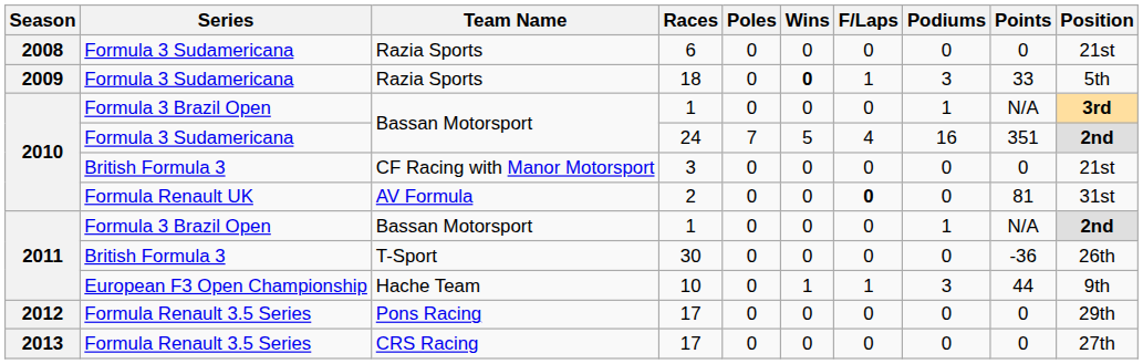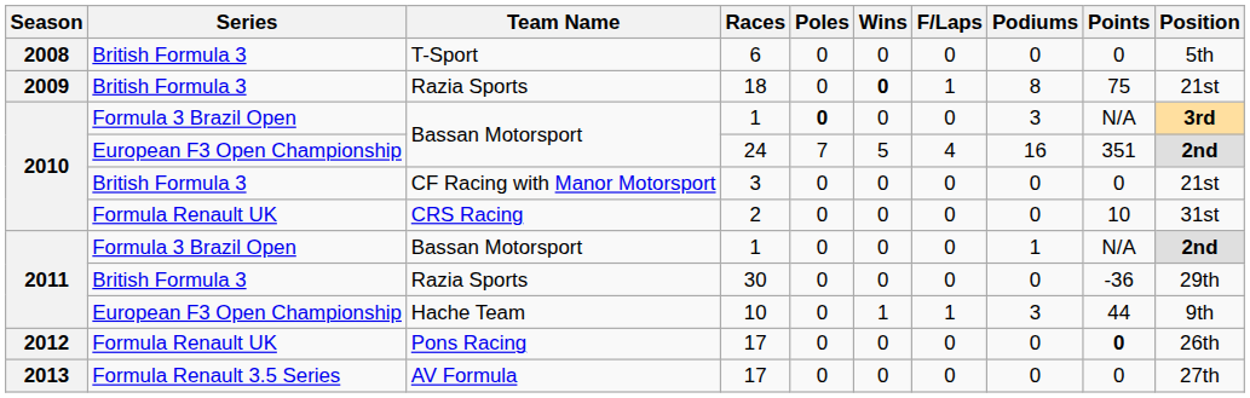 <table class="wikitable" style="font-size: 90%; text-align:center">
 <tr>
 <th>Season</th>
 <th>Series</th>
 <th>Team Name</th>
 <th>Races</th>
 <th>Poles</th>
 <th>Wins</th>
 <th>F/Laps</th>
 <th>Podiums</th>
 <th>Points</th>
 <th>Position</th>
 </tr>
 <tr>
 <th>2008</th>
-<td align=left><a href='#'>Formula 3 Sudamericana</a></td>
-<td align=left>Razia Sports</td>
+<td align=left><a href='#'>British Formula 3</a></td>
+<td align=left>T-Sport</td>
 <td>6</td>
 <td>0</td>
 <td>0</td>
 <td>0</td>
 <td>0</td>
 <td>0</td>
-<td>21st</td>
+<td>5th</td>
 </tr>
 <tr>
 <th>2009</th>
-<td align=left><a href='#'>Formula 3 Sudamericana</a></td>
+<td align=left><a href='#'>British Formula 3</a></td>
 <td align=left>Razia Sports</td>
 <td>18</td>
 <td>0</td>
 <td><strong>0</strong></td>
 <td>1</td>
-<td>3</td>
-<td>33</td>
-<td>5th</td>
+<td>8</td>
+<td>75</td>
+<td>21st</td>
 </tr>
 <tr>
 <th rowspan=4>2010</th>
 <td align=left><a href='#'>Formula 3 Brazil Open</a></td>
 <td align=left rowspan=2>Bassan Motorsport</td>
 <td>1</td>
+<td><strong>0</strong></td>
 <td>0</td>
 <td>0</td>
-<td>0</td>
-<td>1</td>
+<td>3</td>
 <td>N/A</td>
 <td style="background:#FFDF9F;"><strong>3rd</strong></td>
 </tr>
 <tr>
-<td align=left><a href='#'>Formula 3 Sudamericana</a></td>
+<td align=left><a href='#'>European F3 Open Championship</a></td>
 <td>24</td>
 <td>7</td>
 <td>5</td>
 <td>4</td>
 <td>16</td>
 <td>351</td>
 <td style="background:#DFDFDF;"><strong>2nd</strong></td>
 </tr>
 <tr>
 <td align=left><a href='#'>British Formula 3</a></td>
 <td align=left>CF Racing with <a href='#'>Manor Motorsport</a></td>
 <td>3</td>
 <td>0</td>
 <td>0</td>
 <td>0</td>
 <td>0</td>
 <td>0</td>
 <td>21st</td>
 </tr>
 <tr>
 <td align=left><a href='#'>Formula Renault UK</a></td>
-<td align=left><a href='#'>AV Formula</a></td>
+<td align=left><a href='#'>CRS Racing</a></td>
 <td>2</td>
 <td>0</td>
 <td>0</td>
-<td><strong>0</strong></td>
 <td>0</td>
-<td>81</td>
+<td>0</td>
+<td>10</td>
 <td>31st</td>
 </tr>
 <tr>
 <th rowspan=3>2011</th>
 <td align=left><a href='#'>Formula 3 Brazil Open</a></td>
 <td align=left>Bassan Motorsport</td>
 <td>1</td>
 <td>0</td>
 <td>0</td>
 <td>0</td>
 <td>1</td>
 <td>N/A</td>
 <td style="background:#DFDFDF;"><strong>2nd</strong></td>
 </tr>
 <tr>
 <td align=left><a href='#'>British Formula 3</a></td>
-<td align=left>T-Sport</td>
+<td align=left>Razia Sports</td>
 <td>30</td>
 <td>0</td>
 <td>0</td>
 <td>0</td>
 <td>0</td>
 <td>-36</td>
-<td>26th</td>
+<td>29th</td>
 </tr>
 <tr>
 <td align=left><a href='#'>European F3 Open Championship</a></td>
 <td align=left>Hache Team</td>
 <td>10</td>
 <td>0</td>
 <td>1</td>
 <td>1</td>
 <td>3</td>
 <td>44</td>
 <td>9th</td>
 </tr>
 <tr>
 <th>2012</th>
-<td align=left><a href='#'>Formula Renault 3.5 Series</a></td>
+<td align=left><a href='#'>Formula Renault UK</a></td>
 <td align=left><a href='#'>Pons Racing</a></td>
 <td>17</td>
 <td>0</td>
 <td>0</td>
 <td>0</td>
 <td>0</td>
-<td>0</td>
-<td>29th</td>
+<td><strong>0</strong></td>
+<td>26th</td>
 </tr>
 <tr>
 <th>2013</th>
 <td align=left><a href='#'>Formula Renault 3.5 Series</a></td>
-<td align=left><a href='#'>CRS Racing</a></td>
+<td align=left><a href='#'>AV Formula</a></td>
 <td>17</td>
 <td>0</td>
 <td>0</td>
 <td>0</td>
 <td>0</td>
 <td>0</td>
 <td>27th</td>
 </tr>
 </table>
